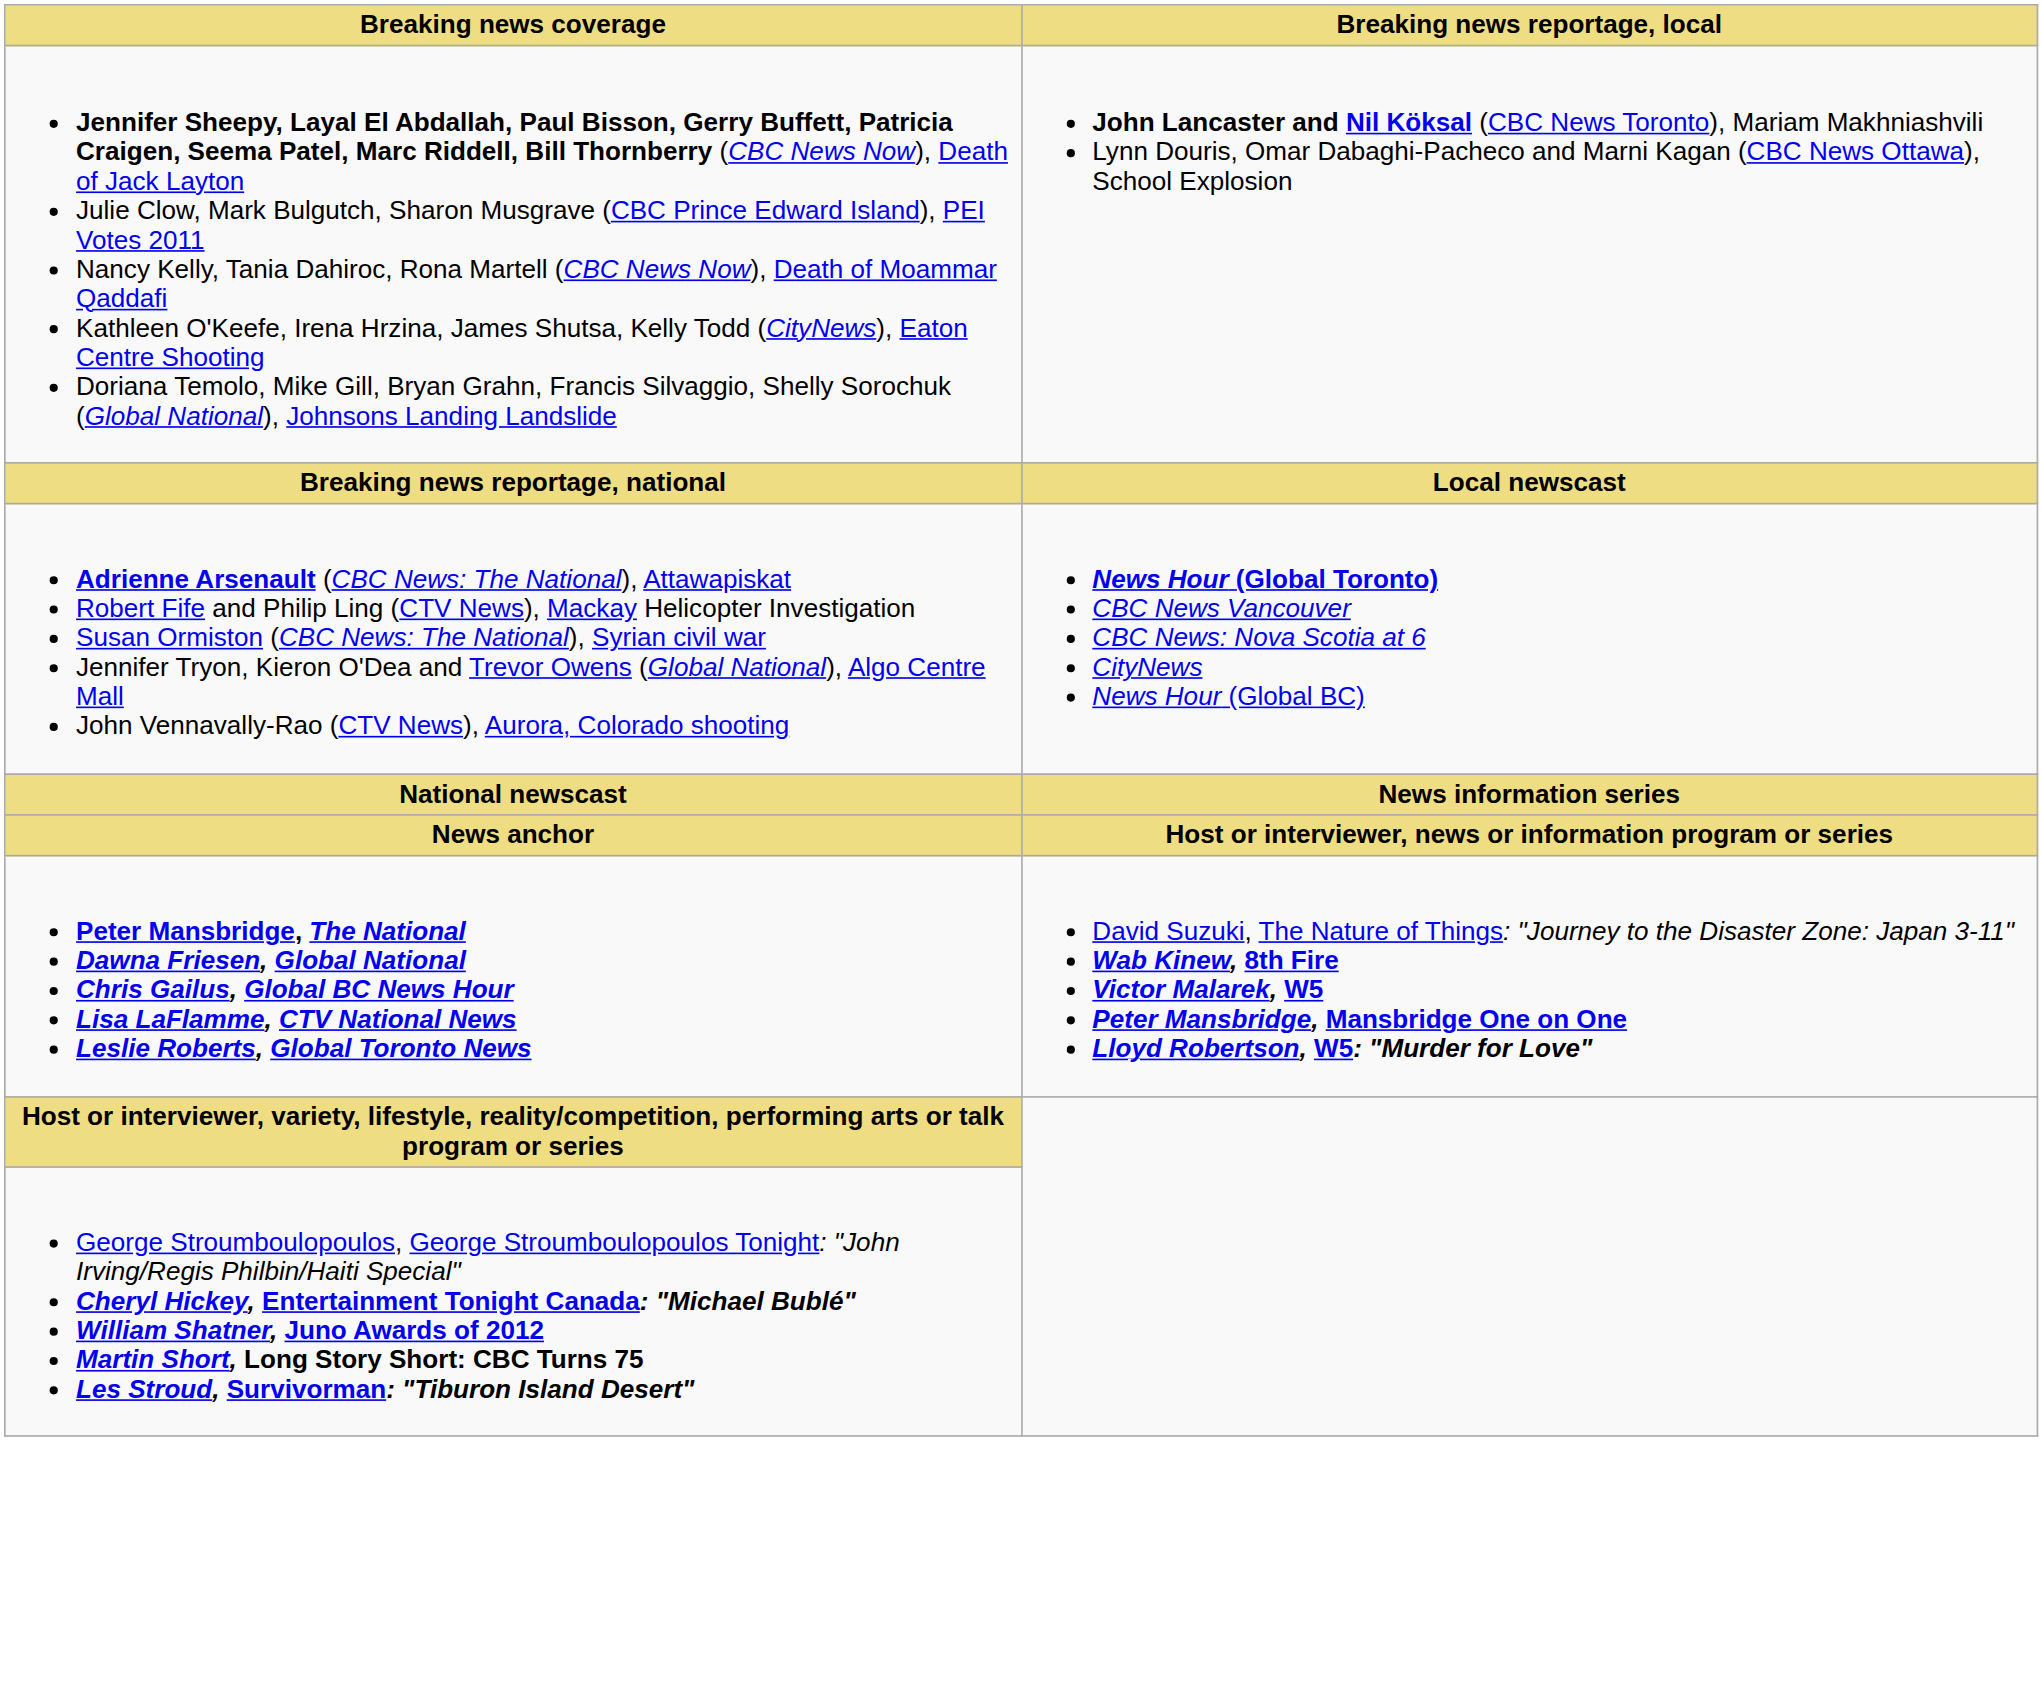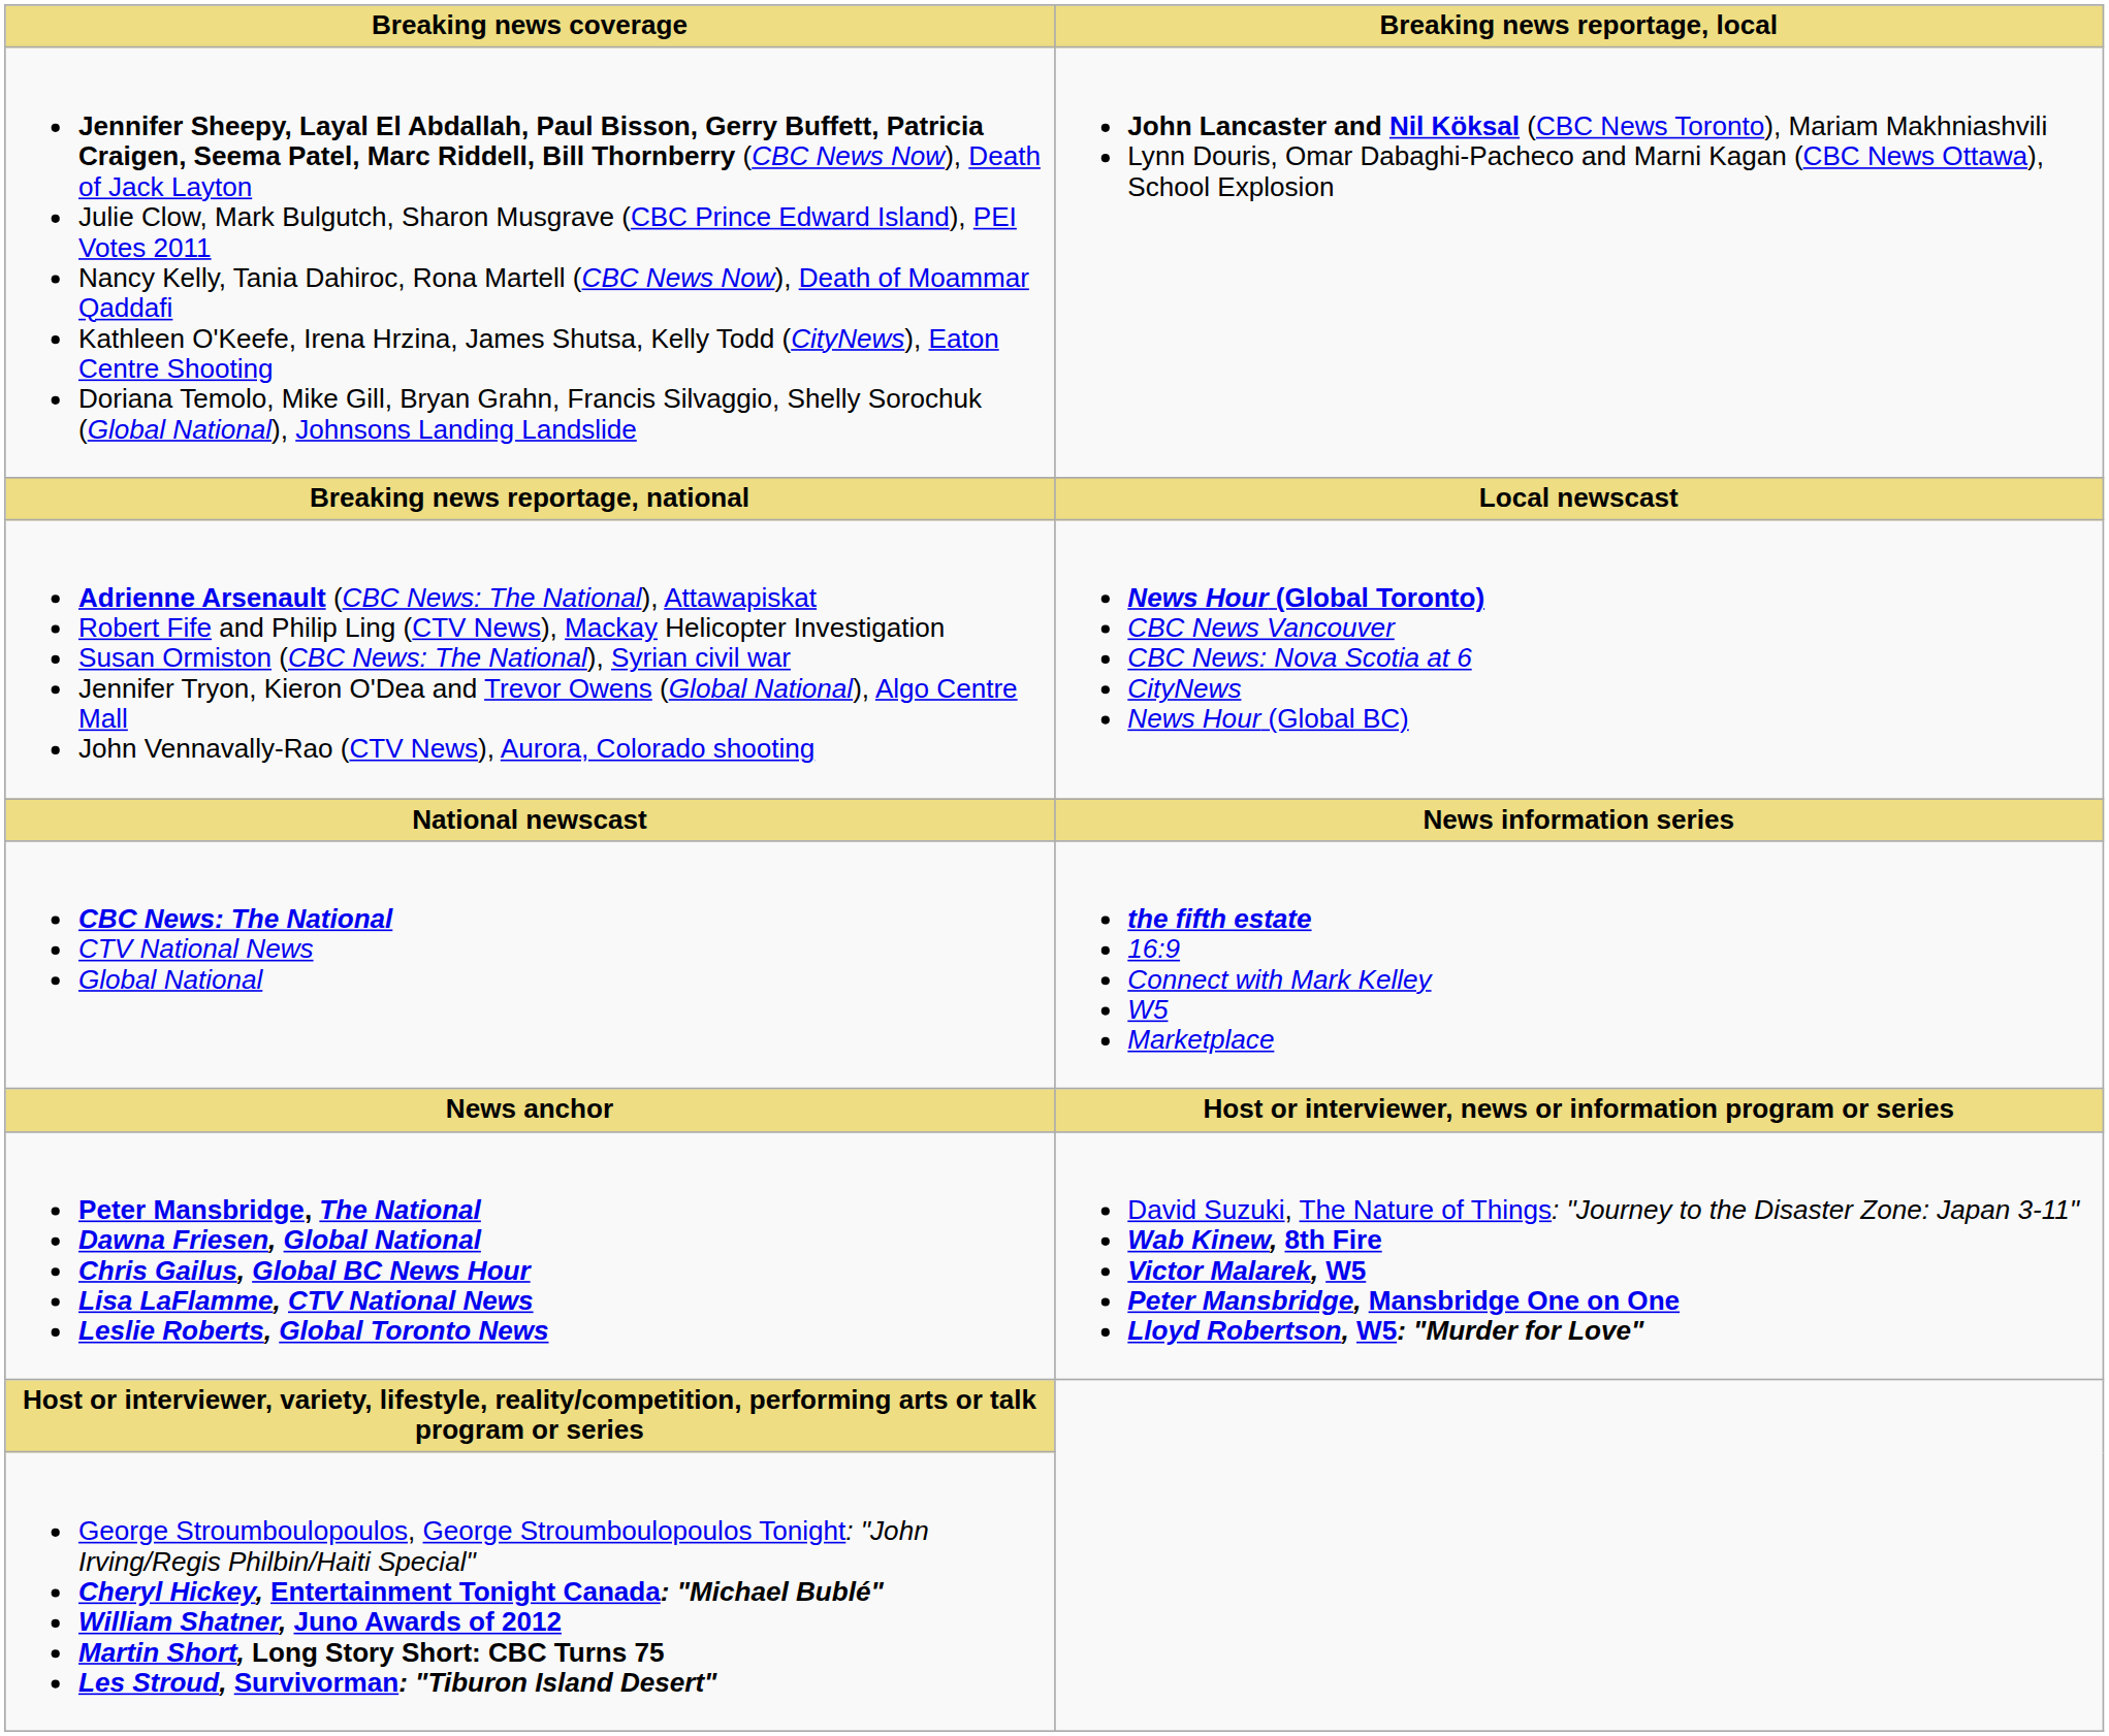 <table class=wikitable>
 <tr>
 <th style="background:#EEDD82; width:50%">Breaking news coverage</th>
 <th style="background:#EEDD82; width:50%">Breaking news reportage, local</th>
 </tr>
 <tr>
 <td valign="top"><br><ul><li> <strong>Jennifer Sheepy, Layal El Abdallah, Paul Bisson, Gerry Buffett, Patricia Craigen, Seema Patel, Marc Riddell, Bill Thornberry</strong> (<em><a href='#'>CBC News Now</a></em>), <a href='#'>Death of Jack Layton</a></li><li>Julie Clow, Mark Bulgutch, Sharon Musgrave (<a href='#'>CBC Prince Edward Island</a>), <a href='#'>PEI Votes 2011</a></li><li>Nancy Kelly, Tania Dahiroc, Rona Martell (<em><a href='#'>CBC News Now</a></em>), <a href='#'>Death of Moammar Qaddafi</a></li><li>Kathleen O'Keefe, Irena Hrzina, James Shutsa, Kelly Todd (<em><a href='#'>CityNews</a></em>), <a href='#'>Eaton Centre Shooting</a></li><li>Doriana Temolo, Mike Gill, Bryan Grahn, Francis Silvaggio, Shelly Sorochuk (<em><a href='#'>Global National</a></em>), <a href='#'>Johnsons Landing Landslide</a></li></ul></td>
 <td valign="top"><br><ul><li> <strong>John Lancaster and <a href='#'>Nil Köksal</a></strong> (<a href='#'>CBC News Toronto</a>), Mariam Makhniashvili</li><li>Lynn Douris, Omar Dabaghi-Pacheco and Marni Kagan (<a href='#'>CBC News Ottawa</a>), School Explosion</li></ul></td>
 </tr>
 <tr>
 <th style="background:#EEDD82; width:50%">Breaking news reportage, national</th>
 <th style="background:#EEDD82; width:50%">Local newscast</th>
 </tr>
 <tr>
 <td valign="top"><br><ul><li> <strong><a href='#'>Adrienne Arsenault</a></strong> (<em><a href='#'>CBC News: The National</a></em>), <a href='#'>Attawapiskat</a></li><li><a href='#'>Robert Fife</a> and Philip Ling (<a href='#'>CTV News</a>), <a href='#'>Mackay</a> Helicopter Investigation</li><li><a href='#'>Susan Ormiston</a> (<em><a href='#'>CBC News: The National</a></em>), <a href='#'>Syrian civil war</a></li><li>Jennifer Tryon, Kieron O'Dea and <a href='#'>Trevor Owens</a> (<em><a href='#'>Global National</a></em>), <a href='#'>Algo Centre Mall</a></li><li>John Vennavally-Rao (<a href='#'>CTV News</a>), <a href='#'>Aurora, Colorado shooting</a></li></ul></td>
 <td valign="top"><br><ul><li> <strong><a href='#'><em>News Hour</em> (Global Toronto)</a></strong></li><li><em><a href='#'>CBC News Vancouver</a></em></li><li><em><a href='#'>CBC News: Nova Scotia at 6</a></em></li><li><em><a href='#'>CityNews</a></em></li><li><a href='#'><em>News Hour</em> (Global BC)</a></li></ul></td>
 </tr>
 <tr>
 <th style="background:#EEDD82; width:50%">National newscast</th>
 <th style="background:#EEDD82; width:50%">News information series</th>
 </tr>
 <tr>
+<td valign="top"><br><ul><li> <strong><em><a href='#'>CBC News: The National</a></em></strong></li><li><em><a href='#'>CTV National News</a></em></li><li><em><a href='#'>Global National</a></em></li></ul></td>
+<td valign="top"><br><ul><li> <strong><em><a href='#'>the fifth estate</a></em></strong></li><li><em><a href='#'>16:9</a></em></li><li><em><a href='#'>Connect with Mark Kelley</a></em></li><li><em><a href='#'>W5</a></em></li><li><em><a href='#'>Marketplace</a></em></li></ul></td>
+</tr>
+<tr>
 <th style="background:#EEDD82; width:50%">News anchor</th>
 <th style="background:#EEDD82; width:50%">Host or interviewer, news or information program or series</th>
 </tr>
 <tr>
 <td valign="top"><br><ul><li> <strong><a href='#'>Peter Mansbridge</a>, <em><a href='#'>The National</a><strong><em></li><li><a href='#'>Dawna Friesen</a>, </em><a href='#'>Global National</a><em></li><li><a href='#'>Chris Gailus</a>, </em><a href='#'>Global BC News Hour</a><em></li><li><a href='#'>Lisa LaFlamme</a>, </em><a href='#'>CTV National News</a><em></li><li><a href='#'>Leslie Roberts</a>, </em><a href='#'>Global Toronto News</a><em></li></ul></td>
 <td valign="top"><br><ul><li> </strong><a href='#'>David Suzuki</a>, </em><a href='#'>The Nature of Things</a><em>: "Journey to the Disaster Zone: Japan 3-11"<strong></li><li><a href='#'>Wab Kinew</a>, </em><a href='#'>8th Fire</a><em></li><li><a href='#'>Victor Malarek</a>, </em><a href='#'>W5</a><em></li><li><a href='#'>Peter Mansbridge</a>, </em><a href='#'>Mansbridge One on One</a><em></li><li><a href='#'>Lloyd Robertson</a>, </em><a href='#'>W5</a><em>: "Murder for Love"</li></ul></td>
 </tr>
 <tr>
 <th style="background:#EEDD82; width:50%">Host or interviewer, variety, lifestyle, reality/competition, performing arts or talk program or series</th>
 </tr>
 <tr>
 <td valign="top"><br><ul><li> </strong><a href='#'>George Stroumboulopoulos</a>, </em><a href='#'>George Stroumboulopoulos Tonight</a><em>: "John Irving/Regis Philbin/Haiti Special"<strong></li><li><a href='#'>Cheryl Hickey</a>, </em><a href='#'>Entertainment Tonight Canada</a><em>: "Michael Bublé"</li><li><a href='#'>William Shatner</a>, </em><a href='#'>Juno Awards of 2012</a><em></li><li><a href='#'>Martin Short</a>, </em>Long Story Short: CBC Turns 75<em></li><li><a href='#'>Les Stroud</a>, </em><a href='#'>Survivorman</a><em>: "Tiburon Island Desert"</li></ul></td>
 </tr>
 </table>
